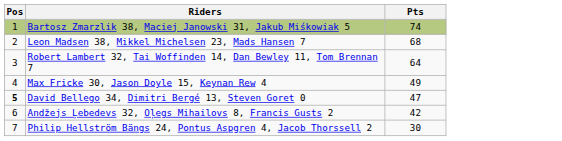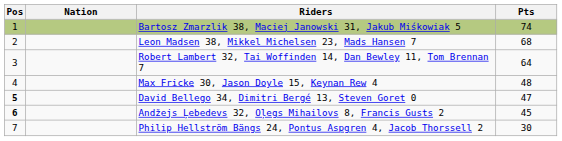 <table class="wikitable" style="font-size: 100%">
 <tr>
 <th width=20>Pos</th>
+<th width=150>Nation</th>
 <th width=500>Riders</th>
 <th width=80>Pts</th>
 </tr>
 <tr align=center style="background-color: #b5c981;">
 <td>1</td>
+<td align="left"></td>
 <td align="left"><a href='#'>Bartosz Zmarzlik</a> 38, <a href='#'>Maciej Janowski</a> 31, <a href='#'>Jakub Miśkowiak</a> 5</td>
 <td>74</td>
 </tr>
 <tr align=center >
 <td>2</td>
+<td align="left"></td>
 <td align="left"><a href='#'>Leon Madsen</a> 38, <a href='#'>Mikkel Michelsen</a> 23,  <a href='#'>Mads Hansen</a> 7</td>
 <td>68</td>
 </tr>
 <tr align=center >
 <td>3</td>
+<td align="left"></td>
 <td align="left"><a href='#'>Robert Lambert</a> 32, <a href='#'>Tai Woffinden</a> 14, <a href='#'>Dan Bewley</a> 11, <a href='#'>Tom Brennan</a> 7</td>
 <td>64</td>
 </tr>
 <tr align=center>
 <td>4</td>
+<td align="left"></td>
 <td align="left"><a href='#'>Max Fricke</a> 30, <a href='#'>Jason Doyle</a> 15, <a href='#'>Keynan Rew</a> 4</td>
-<td>49</td>
+<td>48</td>
 </tr>
 <tr align=center>
 <td><strong>5</strong></td>
+<td align="left"></td>
 <td align="left"><a href='#'>David Bellego</a> 34, <a href='#'>Dimitri Bergé</a> 13, <a href='#'>Steven Goret</a> 0</td>
 <td>47</td>
 </tr>
 <tr align=center>
-<td>6</td>
+<td><strong>6</strong></td>
+<td align="left"></td>
 <td align="left"><a href='#'>Andžejs Ļebedevs</a> 32, <a href='#'>Oļegs Mihailovs</a> 8, <a href='#'>Francis Gusts</a> 2</td>
-<td>42</td>
+<td>45</td>
 </tr>
 <tr align=center>
 <td>7</td>
+<td align="left"></td>
 <td align="left"><a href='#'>Philip Hellström Bängs</a> 24, <a href='#'>Pontus Aspgren</a> 4, <a href='#'>Jacob Thorssell</a> 2</td>
 <td>30</td>
 </tr>
 </table>
